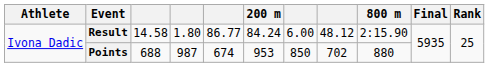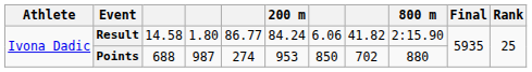 <table class="wikitable" style="font-size:90%">
 <tr>
 <th>Athlete</th>
 <th>Event</th>
 <th></th>
 <th></th>
 <th></th>
 <th>200 m</th>
 <th></th>
 <th></th>
 <th>800 m</th>
 <th>Final</th>
 <th>Rank</th>
 </tr>
 <tr align=center>
 <td rowspan=2 align=left><a href='#'>Ivona Dadic</a></td>
 <th style="font-size:95%">Result</th>
 <td>14.58</td>
 <td>1.80</td>
 <td>86.77</td>
 <td>84.24</td>
-<td>6.00</td>
-<td>48.12</td>
+<td>6.06</td>
+<td>41.82</td>
 <td>2:15.90</td>
 <td rowspan=2>5935</td>
 <td rowspan=2>25</td>
 </tr>
 <tr align=center>
 <th style="font-size:95%">Points</th>
 <td>688</td>
 <td>987</td>
-<td>674</td>
+<td>274</td>
 <td>953</td>
 <td>850</td>
 <td>702</td>
 <td>880</td>
 </tr>
 </table>
